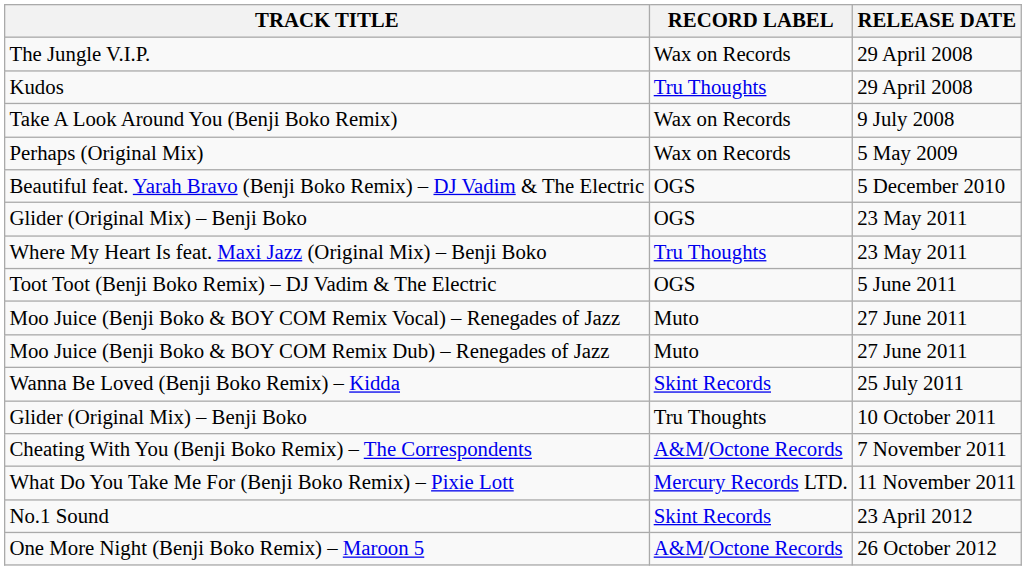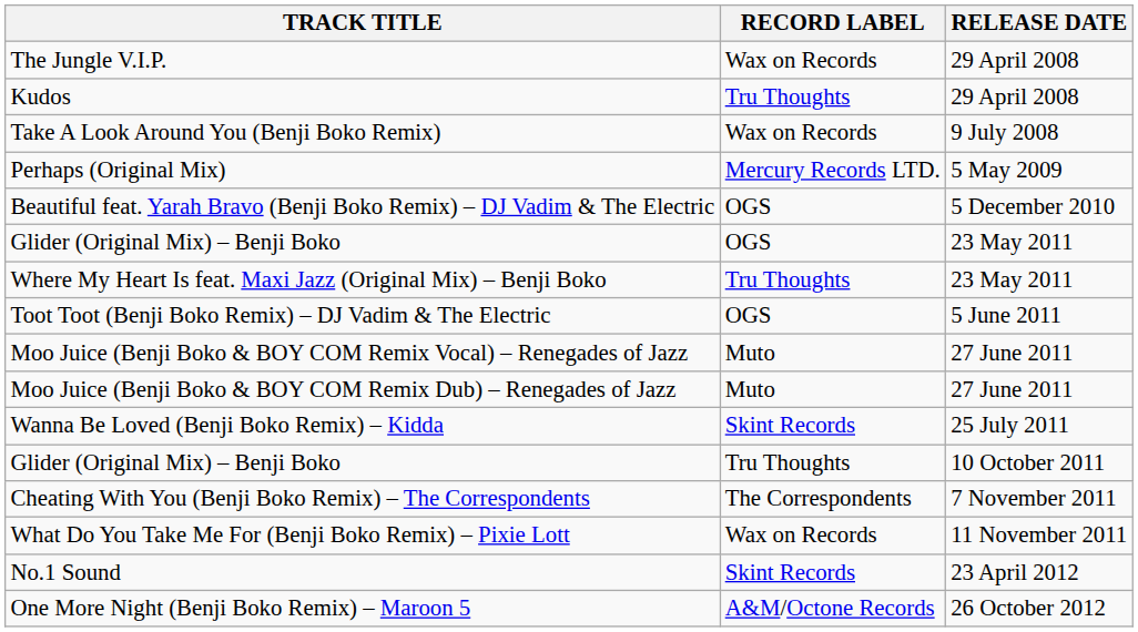 <table class="wikitable">
 <tr>
 <th>TRACK TITLE</th>
 <th>RECORD LABEL</th>
 <th>RELEASE DATE</th>
 </tr>
 <tr>
 <td>The Jungle V.I.P.</td>
 <td>Wax on Records</td>
 <td>29 April 2008</td>
 </tr>
 <tr>
 <td>Kudos</td>
 <td><a href='#'>Tru Thoughts</a></td>
 <td>29 April 2008</td>
 </tr>
 <tr>
 <td>Take A Look Around You (Benji Boko Remix)</td>
 <td>Wax on Records</td>
 <td>9 July 2008</td>
 </tr>
 <tr>
 <td>Perhaps (Original Mix)</td>
-<td>Wax on Records</td>
+<td><a href='#'>Mercury Records</a> LTD.</td>
 <td>5 May 2009</td>
 </tr>
 <tr>
 <td>Beautiful feat. <a href='#'>Yarah Bravo</a> (Benji Boko Remix) – <a href='#'>DJ Vadim</a> & The Electric</td>
 <td>OGS</td>
 <td>5 December 2010</td>
 </tr>
 <tr>
 <td>Glider (Original Mix) – Benji Boko</td>
 <td>OGS</td>
 <td>23 May 2011</td>
 </tr>
 <tr>
 <td>Where My Heart Is feat. <a href='#'>Maxi Jazz</a> (Original Mix) – Benji Boko</td>
 <td><a href='#'>Tru Thoughts</a></td>
 <td>23 May 2011</td>
 </tr>
 <tr>
 <td>Toot Toot (Benji Boko Remix) – DJ Vadim & The Electric</td>
 <td>OGS</td>
 <td>5 June 2011</td>
 </tr>
 <tr>
 <td>Moo Juice (Benji Boko & BOY COM Remix Vocal) – Renegades of Jazz</td>
 <td>Muto</td>
 <td>27 June 2011</td>
 </tr>
 <tr>
 <td>Moo Juice (Benji Boko & BOY COM Remix Dub) – Renegades of Jazz</td>
 <td>Muto</td>
 <td>27 June 2011</td>
 </tr>
 <tr>
 <td>Wanna Be Loved (Benji Boko Remix) – <a href='#'>Kidda</a></td>
 <td><a href='#'>Skint Records</a></td>
 <td>25 July 2011</td>
 </tr>
 <tr>
 <td>Glider (Original Mix) – Benji Boko</td>
 <td>Tru Thoughts</td>
 <td>10 October 2011</td>
 </tr>
 <tr>
 <td>Cheating With You (Benji Boko Remix) – <a href='#'>The Correspondents</a></td>
-<td><a href='#'>A&M</a>/<a href='#'>Octone Records</a></td>
+<td>The Correspondents</td>
 <td>7 November 2011</td>
 </tr>
 <tr>
 <td>What Do You Take Me For (Benji Boko Remix) – <a href='#'>Pixie Lott</a></td>
-<td><a href='#'>Mercury Records</a> LTD.</td>
+<td>Wax on Records</td>
 <td>11 November 2011</td>
 </tr>
 <tr>
 <td>No.1 Sound</td>
 <td><a href='#'>Skint Records</a></td>
 <td>23 April 2012</td>
 </tr>
 <tr>
 <td>One More Night (Benji Boko Remix) – <a href='#'>Maroon 5</a></td>
 <td><a href='#'>A&M</a>/<a href='#'>Octone Records</a></td>
 <td>26 October 2012</td>
 </tr>
 </table>
